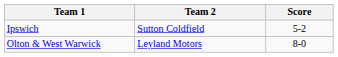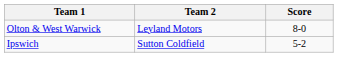 <table class="wikitable" style="font-size: 100%">
 <tr>
 <th width=200>Team 1</th>
 <th width=200>Team 2</th>
 <th width=100>Score</th>
 </tr>
 <tr>
+<td><a href='#'>Olton & West Warwick</a></td>
+<td><a href='#'>Leyland Motors</a></td>
+<td align=center>8-0</td>
+</tr>
+<tr>
 <td><a href='#'>Ipswich</a></td>
 <td><a href='#'>Sutton Coldfield</a></td>
 <td align=center>5-2</td>
 </tr>
-<tr>
-<td><a href='#'>Olton & West Warwick</a></td>
-<td><a href='#'>Leyland Motors</a></td>
-<td align=center>8-0</td>
-</tr>
 </table>
